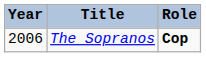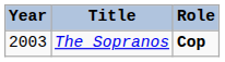 <table class="wikitable" style="font-size:95%;">
 <tr>
 <th style="background:#B0C4DE;">Year</th>
 <th style="background:#B0C4DE;">Title</th>
 <th style="background:#B0C4DE;">Role</th>
 </tr>
 <tr>
-<td>2006</td>
+<td>2003</td>
 <td><em><a href='#'>The Sopranos</a></em></td>
 <td><strong>Cop</strong></td>
 </tr>
 </table>
